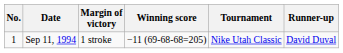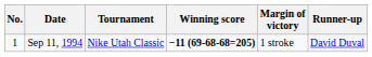 <table class="wikitable" style="font-size:95%;">
 <tr>
 <th>No.</th>
 <th>Date</th>
+<th>Tournament</th>
+<th>Winning score</th>
 <th>Margin of<br>victory</th>
-<th>Winning score</th>
-<th>Tournament</th>
 <th>Runner-up</th>
 </tr>
 <tr>
 <td align=center>1</td>
 <td align=right>Sep 11, <a href='#'>1994</a></td>
+<td><a href='#'>Nike Utah Classic</a></td>
+<td><strong>−11 (69-68-68=205)</strong></td>
 <td>1 stroke</td>
-<td>−11 (69-68-68=205)</td>
-<td><a href='#'>Nike Utah Classic</a></td>
 <td> <a href='#'>David Duval</a></td>
 </tr>
 </table>
